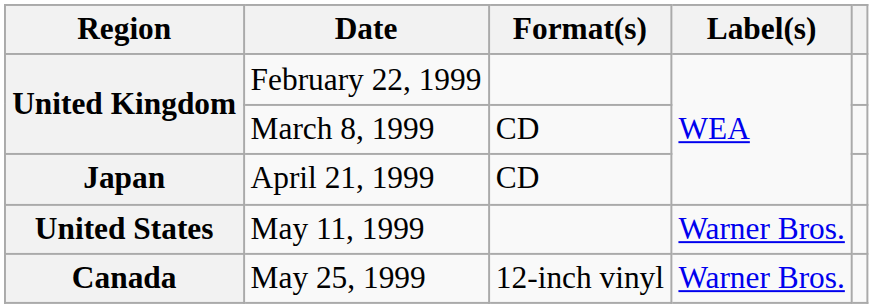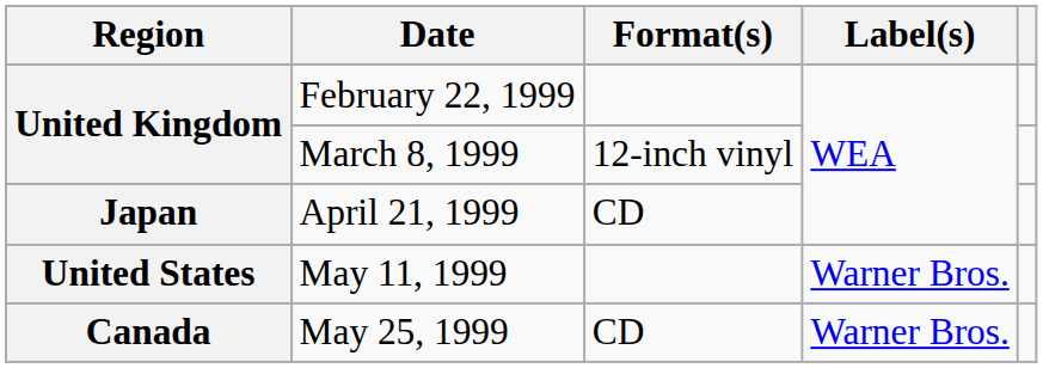 <table class="wikitable plainrowheaders">
 <tr>
 <th scope="col">Region</th>
 <th scope="col">Date</th>
 <th scope="col">Format(s)</th>
 <th scope="col">Label(s)</th>
 <th scope="col"></th>
 </tr>
 <tr>
 <th scope="row" rowspan="2">United Kingdom</th>
 <td>February 22, 1999</td>
 <td></td>
 <td rowspan="3"><a href='#'>WEA</a></td>
 <td></td>
 </tr>
 <tr>
 <td>March 8, 1999</td>
-<td>CD</td>
+<td>12-inch vinyl</td>
 <td></td>
 </tr>
 <tr>
 <th scope="row">Japan</th>
 <td>April 21, 1999</td>
 <td>CD</td>
 <td></td>
 </tr>
 <tr>
 <th scope="row">United States</th>
 <td>May 11, 1999</td>
 <td></td>
 <td><a href='#'>Warner Bros.</a></td>
 <td></td>
 </tr>
 <tr>
 <th scope="row">Canada</th>
 <td>May 25, 1999</td>
-<td>12-inch vinyl</td>
+<td>CD</td>
 <td><a href='#'>Warner Bros.</a></td>
 <td></td>
 </tr>
 </table>
